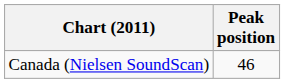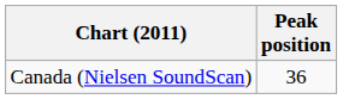 <table class="wikitable">
 <tr>
 <th>Chart (2011)</th>
 <th>Peak<br>position</th>
 </tr>
 <tr>
 <td>Canada (<a href='#'>Nielsen SoundScan</a>)</td>
-<td align="center">46</td>
+<td align="center">36</td>
 </tr>
 </table>
